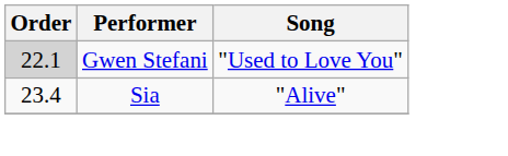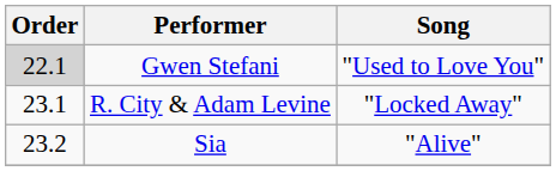 <table class="wikitable" style="text-align:center;">
 <tr>
 <th>Order</th>
 <th>Performer</th>
 <th>Song</th>
 </tr>
 <tr>
 <td style="background: lightgrey;">22.1</td>
 <td><a href='#'>Gwen Stefani</a></td>
 <td>"<a href='#'>Used to Love You</a>"</td>
 </tr>
 <tr>
-<td>23.4</td>
+<td>23.1</td>
+<td><a href='#'>R. City</a> & <a href='#'>Adam Levine</a></td>
+<td>"<a href='#'>Locked Away</a>"</td>
+</tr>
+<tr>
+<td>23.2</td>
 <td><a href='#'>Sia</a></td>
 <td>"<a href='#'>Alive</a>"</td>
 </tr>
 <tr>
 </tr>
 </table>
